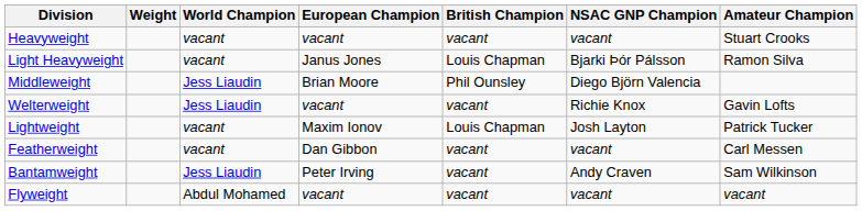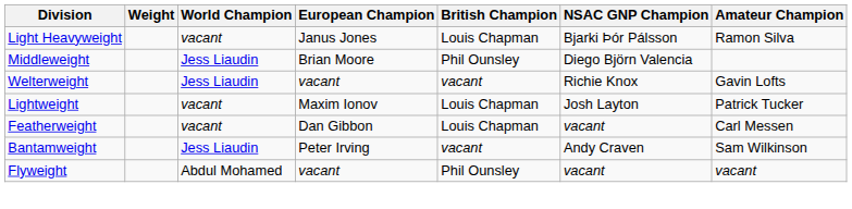 <table class="wikitable">
 <tr>
 <th>Division</th>
 <th>Weight</th>
 <th>World Champion</th>
 <th>European Champion</th>
 <th>British Champion</th>
 <th>NSAC GNP Champion</th>
 <th>Amateur Champion</th>
-</tr>
-<tr>
-<td><a href='#'>Heavyweight</a></td>
-<td></td>
-<td><em>vacant</em></td>
-<td><em>vacant</em></td>
-<td><em>vacant</em></td>
-<td><em>vacant</em></td>
-<td>Stuart Crooks</td>
 </tr>
 <tr>
 <td><a href='#'>Light Heavyweight</a></td>
 <td></td>
 <td><em>vacant</em></td>
 <td>Janus Jones</td>
 <td>Louis Chapman</td>
 <td>Bjarki Þór Pálsson</td>
 <td>Ramon Silva</td>
 </tr>
 <tr>
 <td><a href='#'>Middleweight</a></td>
 <td></td>
 <td><a href='#'>Jess Liaudin</a></td>
 <td>Brian Moore</td>
 <td>Phil Ounsley</td>
 <td>Diego Björn Valencia</td>
 </tr>
 <tr>
 <td><a href='#'>Welterweight</a></td>
 <td></td>
 <td><a href='#'>Jess Liaudin</a></td>
 <td><em>vacant</em></td>
 <td><em>vacant</em></td>
 <td>Richie Knox</td>
 <td>Gavin Lofts</td>
 </tr>
 <tr>
 <td><a href='#'>Lightweight</a></td>
 <td></td>
 <td><em>vacant</em></td>
 <td>Maxim Ionov</td>
 <td>Louis Chapman</td>
 <td>Josh Layton</td>
 <td>Patrick Tucker</td>
 </tr>
 <tr>
 <td><a href='#'>Featherweight</a></td>
 <td></td>
 <td><em>vacant</em></td>
 <td>Dan Gibbon</td>
-<td><em>vacant</em></td>
+<td>Louis Chapman</td>
 <td><em>vacant</em></td>
 <td>Carl Messen</td>
 </tr>
 <tr>
 <td><a href='#'>Bantamweight</a></td>
 <td></td>
 <td><a href='#'>Jess Liaudin</a></td>
 <td>Peter Irving</td>
 <td><em>vacant</em></td>
 <td>Andy Craven</td>
 <td>Sam Wilkinson</td>
 </tr>
 <tr>
 <td><a href='#'>Flyweight</a></td>
 <td></td>
 <td>Abdul Mohamed</td>
 <td><em>vacant</em></td>
-<td><em>vacant</em></td>
+<td>Phil Ounsley</td>
 <td><em>vacant</em></td>
 <td><em>vacant</em></td>
 </tr>
 </table>
